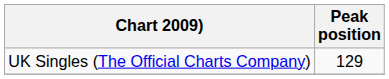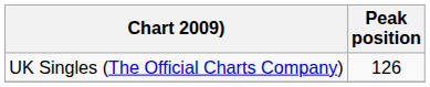 <table class="wikitable">
 <tr>
 <th>Chart 2009)</th>
 <th>Peak<br>position</th>
 </tr>
 <tr>
 <td>UK Singles (<a href='#'>The Official Charts Company</a>)</td>
-<td style="text-align:center;">129</td>
+<td style="text-align:center;">126</td>
 </tr>
 <tr>
 </tr>
 </table>
